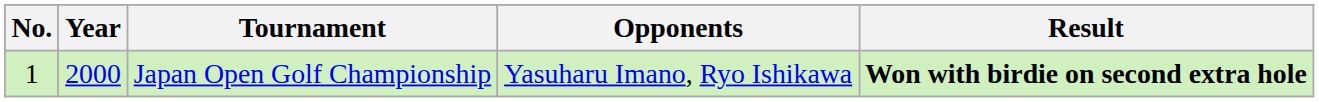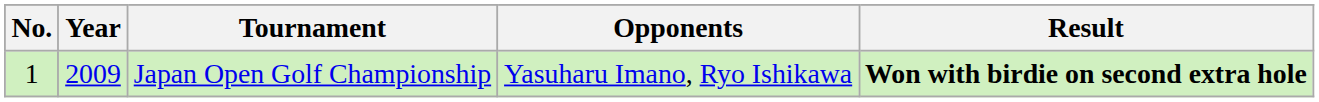 <table class="wikitable" style="font-size:95%;">
 <tr>
 <th>No.</th>
 <th>Year</th>
 <th>Tournament</th>
 <th>Opponents</th>
 <th>Result</th>
 </tr>
 <tr style="background:#D0F0C0;">
 <td align=center>1</td>
-<td><a href='#'>2000</a></td>
+<td><a href='#'>2009</a></td>
 <td><a href='#'>Japan Open Golf Championship</a></td>
 <td> <a href='#'>Yasuharu Imano</a>,  <a href='#'>Ryo Ishikawa</a></td>
 <td><strong>Won with birdie on second extra hole</strong></td>
 </tr>
 </table>
